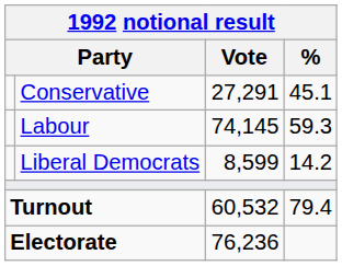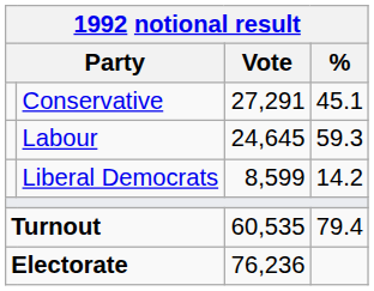 <table class="wikitable">
 <tr>
 <th colspan="4"><a href='#'>1992</a> <a href='#'>notional result</a></th>
 </tr>
 <tr>
 <th bgcolor="#DDDDFF" width="130px" colspan="2">Party</th>
 <th bgcolor="#DDDDFF" width="50px">Vote</th>
 <th bgcolor="#DDDDFF" width="30px">%</th>
 </tr>
 <tr>
 <td></td>
 <td><a href='#'>Conservative</a></td>
 <td align=right>27,291</td>
 <td align=right>45.1</td>
 </tr>
 <tr>
 <td></td>
 <td><a href='#'>Labour</a></td>
-<td align=right>74,145</td>
+<td align=right>24,645</td>
 <td align=right>59.3</td>
 </tr>
 <tr>
 <td></td>
 <td><a href='#'>Liberal Democrats</a></td>
 <td align=right>8,599</td>
 <td align=right>14.2</td>
 </tr>
 <tr>
 <td colspan="4" bgcolor="#EAECF0"></td>
 </tr>
 <tr>
 <td colspan="2"><strong>Turnout</strong></td>
-<td align=right>60,532</td>
+<td align=right>60,535</td>
 <td align=right>79.4</td>
 </tr>
 <tr>
 <td colspan="2"><strong>Electorate</strong></td>
 <td align=right>76,236</td>
 </tr>
 </table>
